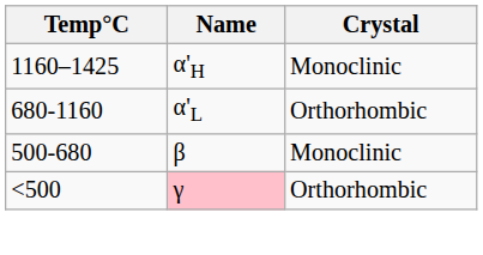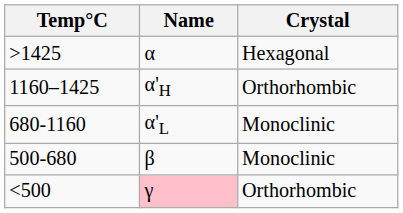 <table class="wikitable" style="margin:1em auto; float:left">
 <tr>
 <th style="width:100px;">Temp°C</th>
 <th width="70">Name</th>
 <th style="width:120px;">Crystal</th>
 </tr>
 <tr>
+<td>>1425</td>
+<td>α</td>
+<td>Hexagonal</td>
+</tr>
+<tr>
 <td>1160–1425</td>
 <td>α'<sub>H</sub></td>
-<td>Monoclinic</td>
+<td>Orthorhombic</td>
 </tr>
 <tr>
 <td>680-1160</td>
 <td>α'<sub>L</sub></td>
-<td>Orthorhombic</td>
+<td>Monoclinic</td>
 </tr>
 <tr>
 <td>500-680</td>
 <td>β</td>
 <td>Monoclinic</td>
 </tr>
 <tr>
 <td><500</td>
 <td style="background: pink;">γ</td>
 <td>Orthorhombic</td>
 </tr>
 </table>
